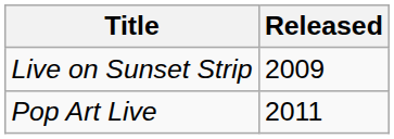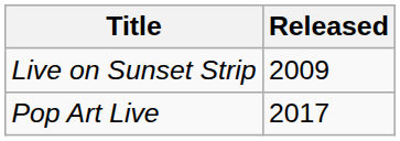 <table class="wikitable">
 <tr>
 <th>Title</th>
 <th>Released</th>
 </tr>
 <tr>
 <td><em>Live on Sunset Strip</em></td>
 <td>2009</td>
 </tr>
 <tr>
 <td><em>Pop Art Live</em></td>
-<td>2011</td>
+<td>2017</td>
 </tr>
 </table>
